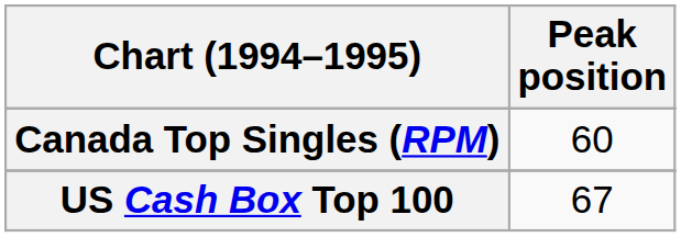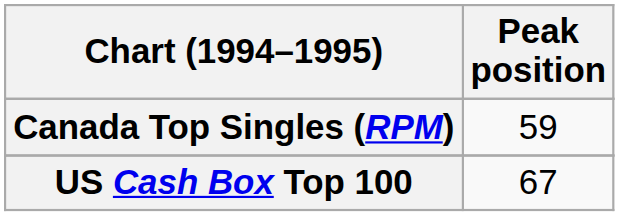 <table class="wikitable sortable plainrowheaders" style="text-align:center">
 <tr>
 <th scope="col">Chart (1994–1995)</th>
 <th scope="col">Peak<br> position</th>
 </tr>
 <tr>
 </tr>
 <tr>
 <th scope="row">Canada Top Singles (<a href='#'><em>RPM</em></a>)</th>
-<td>60</td>
+<td>59</td>
 </tr>
 <tr>
 </tr>
 <tr>
 </tr>
 <tr>
 <th scope="row">US <em><a href='#'>Cash Box</a></em> Top 100</th>
 <td>67</td>
 </tr>
 </table>
